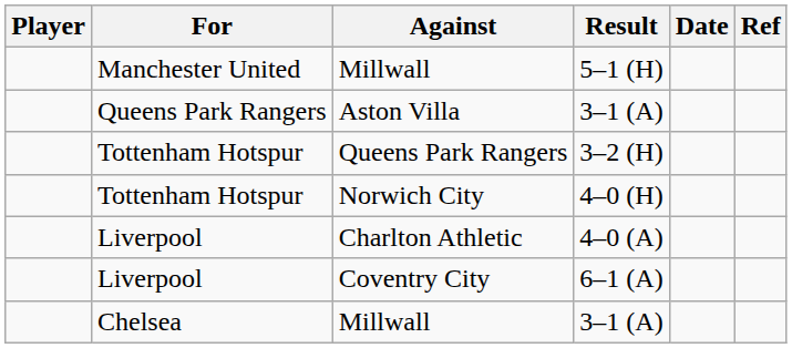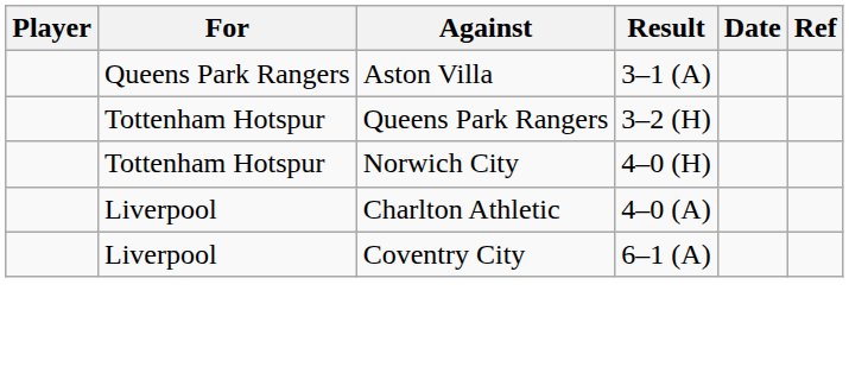 <table class="wikitable">
 <tr>
 <th>Player</th>
 <th>For</th>
 <th>Against</th>
 <th style="text-align:center">Result</th>
 <th>Date</th>
 <th>Ref</th>
-</tr>
-<tr>
-<td> </td>
-<td>Manchester United</td>
-<td>Millwall</td>
-<td>5–1 (H)</td>
-<td></td>
-<td></td>
 </tr>
 <tr>
 <td> </td>
 <td>Queens Park Rangers</td>
 <td>Aston Villa</td>
 <td>3–1 (A)</td>
 <td></td>
 <td></td>
 </tr>
 <tr>
 <td> </td>
 <td>Tottenham Hotspur</td>
 <td>Queens Park Rangers</td>
 <td>3–2 (H)</td>
 <td></td>
 <td></td>
 </tr>
 <tr>
 <td> </td>
 <td>Tottenham Hotspur</td>
 <td>Norwich City</td>
 <td>4–0 (H)</td>
 <td></td>
 <td></td>
 </tr>
 <tr>
 <td> </td>
 <td>Liverpool</td>
 <td>Charlton Athletic</td>
 <td>4–0 (A)</td>
 <td></td>
 <td></td>
 </tr>
 <tr>
 <td> </td>
 <td>Liverpool</td>
 <td>Coventry City</td>
 <td>6–1 (A)</td>
 <td></td>
 <td></td>
 </tr>
-<tr>
-<td> </td>
-<td>Chelsea</td>
-<td>Millwall</td>
-<td>3–1 (A)</td>
-<td></td>
-<td></td>
-</tr>
 </table>
